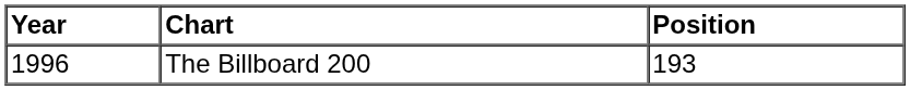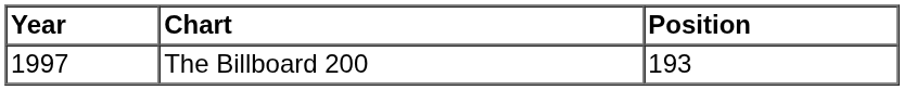 <table border=1 cellspacing=0 cellpadding=2 width="550px">
 <tr>
 <th align="left">Year</th>
 <th align="left">Chart</th>
 <th align="left">Position</th>
 </tr>
 <tr>
-<td align="left">1996</td>
+<td align="left">1997</td>
 <td align="left">The Billboard 200</td>
 <td align="left">193</td>
 </tr>
 <tr>
 </tr>
 </table>
